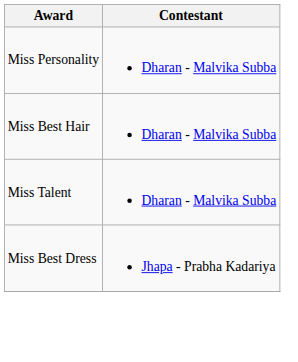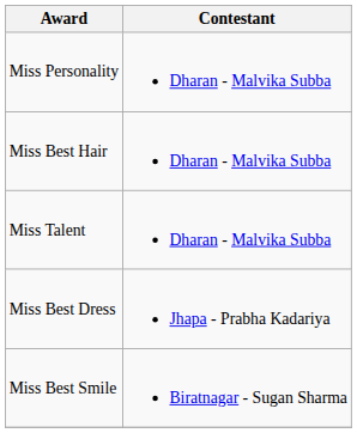 <table class="wikitable sortable unsortable" style="font-size: 95%">
 <tr>
 <th>Award</th>
 <th>Contestant</th>
 </tr>
 <tr>
 <td>Miss Personality</td>
 <td><br><ul><li> <a href='#'>Dharan</a> - <a href='#'>Malvika Subba</a></li></ul></td>
 </tr>
 <tr>
 <td>Miss Best Hair</td>
 <td><br><ul><li> <a href='#'>Dharan</a> - <a href='#'>Malvika Subba</a></li></ul></td>
 </tr>
 <tr>
 <td>Miss Talent</td>
 <td><br><ul><li> <a href='#'>Dharan</a> - <a href='#'>Malvika Subba</a></li></ul></td>
 </tr>
 <tr>
 <td>Miss Best Dress</td>
 <td><br><ul><li> <a href='#'>Jhapa</a> - Prabha Kadariya</li></ul></td>
 </tr>
 <tr>
+<td>Miss Best Smile</td>
+<td><br><ul><li> <a href='#'>Biratnagar</a> - Sugan Sharma</li></ul></td>
+</tr>
+<tr>
 </tr>
 </table>
